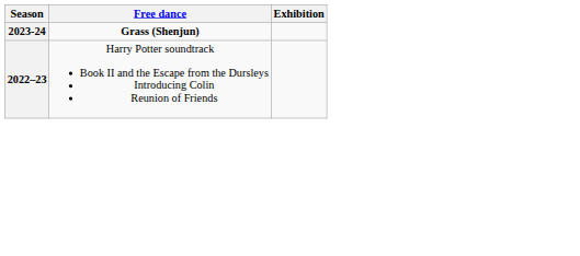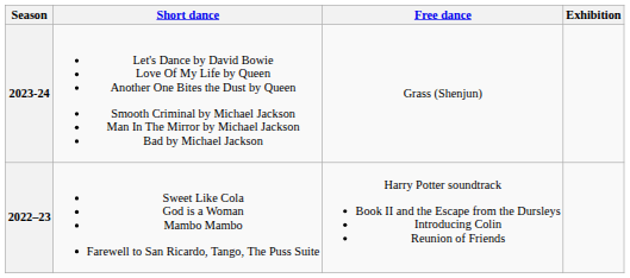 <table class=wikitable style=text-align:center>
 <tr>
 <th>Season</th>
+<th><a href='#'>Short dance</a></th>
 <th><a href='#'>Free dance</a></th>
 <th>Exhibition</th>
 </tr>
 <tr>
 <th>2023-24</th>
-<td><strong>Grass (Shenjun)<br></strong></td>
+<td><br><ul><li>Let's Dance by David Bowie</li><li>Love Of My Life by Queen</li><li>Another One Bites the Dust by Queen<br> </li></ul><ul><li>Smooth Criminal by Michael Jackson</li><li>Man In The Mirror by Michael Jackson</li><li>Bad by Michael Jackson<br> </li></ul></td>
+<td>Grass (Shenjun)<br></td>
 <td></td>
 </tr>
 <tr>
 <th>2022–23 </th>
+<td><br><ul><li> Sweet Like Cola</li><li> God is a Woman</li><li> Mambo Mambo<br> </li></ul><ul><li> Farewell to San Ricardo, Tango, The Puss Suite <br> </li></ul></td>
 <td>Harry Potter soundtrack<br><ul><li>Book II and the Escape from the Dursleys</li><li>Introducing Colin</li><li>Reunion of Friends <br> </li></ul></td>
 <td></td>
 </tr>
 </table>
